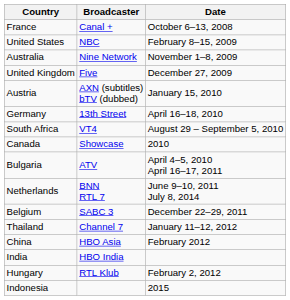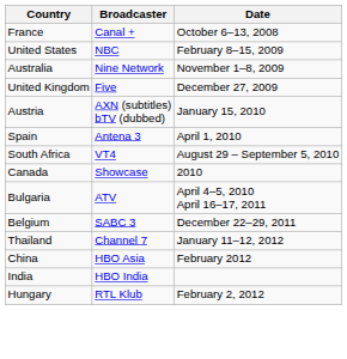 <table class="wikitable">
 <tr>
 <th>Country</th>
 <th>Broadcaster</th>
 <th>Date</th>
 </tr>
 <tr>
 <td> France</td>
 <td><a href='#'>Canal +</a></td>
 <td>October 6–13, 2008</td>
 </tr>
 <tr>
 <td> United States</td>
 <td><a href='#'>NBC</a></td>
 <td>February 8–15, 2009</td>
 </tr>
 <tr>
 <td> Australia</td>
 <td><a href='#'>Nine Network</a></td>
 <td>November 1–8, 2009</td>
 </tr>
 <tr>
 <td> United Kingdom</td>
 <td><a href='#'>Five</a></td>
 <td>December 27, 2009</td>
 </tr>
 <tr>
 <td> Austria</td>
 <td><a href='#'>AXN</a> (subtitles)<br><a href='#'>bTV</a> (dubbed)</td>
 <td>January 15, 2010</td>
 </tr>
 <tr>
-<td> Germany</td>
-<td><a href='#'>13th Street</a></td>
-<td>April 16–18, 2010</td>
+<td> Spain</td>
+<td><a href='#'>Antena 3</a></td>
+<td>April 1, 2010</td>
 </tr>
 <tr>
 <td> South Africa</td>
 <td><a href='#'>VT4</a></td>
 <td>August 29 – September 5, 2010</td>
 </tr>
 <tr>
 <td> Canada</td>
 <td><a href='#'>Showcase</a></td>
 <td>2010</td>
 </tr>
 <tr>
 <td> Bulgaria</td>
 <td><a href='#'>ATV</a></td>
 <td>April 4–5, 2010<br>April 16–17, 2011</td>
-</tr>
-<tr>
-<td> Netherlands</td>
-<td><a href='#'>BNN</a><br><a href='#'>RTL 7</a></td>
-<td>June 9–10, 2011<br>July 8, 2014</td>
 </tr>
 <tr>
 <td> Belgium</td>
 <td><a href='#'>SABC 3</a></td>
 <td>December 22–29, 2011</td>
 </tr>
 <tr>
 <td> Thailand</td>
 <td><a href='#'>Channel 7</a></td>
 <td>January 11–12, 2012</td>
 </tr>
 <tr>
 <td> China</td>
 <td><a href='#'>HBO Asia</a></td>
 <td>February 2012</td>
 </tr>
 <tr>
 <td> India</td>
 <td><a href='#'>HBO India</a></td>
 <td></td>
 </tr>
 <tr>
 <td> Hungary</td>
 <td><a href='#'>RTL Klub</a></td>
 <td>February 2, 2012</td>
 </tr>
-<tr>
-<td> Indonesia</td>
-<td></td>
-<td>2015</td>
-</tr>
 </table>
